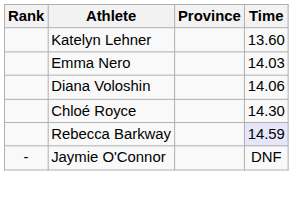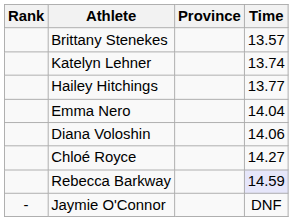 <table class="wikitable sortable" style="text-align:center">
 <tr>
 <th>Rank</th>
 <th>Athlete</th>
 <th>Province</th>
 <th>Time</th>
 </tr>
 <tr>
 <td></td>
+<td align=left>Brittany Stenekes</td>
+<td align="left"></td>
+<td>13.57</td>
+</tr>
+<tr>
+<td></td>
 <td align=left>Katelyn Lehner</td>
 <td align="left"></td>
-<td>13.60</td>
+<td>13.74</td>
+</tr>
+<tr>
+<td></td>
+<td align=left>Hailey Hitchings</td>
+<td align="left"></td>
+<td>13.77</td>
 </tr>
 <tr>
 <td></td>
 <td align=left>Emma Nero</td>
 <td align="left"></td>
-<td>14.03</td>
+<td>14.04</td>
 </tr>
 <tr>
 <td></td>
 <td align=left>Diana Voloshin</td>
 <td align="left"></td>
 <td>14.06</td>
 </tr>
 <tr>
 <td></td>
 <td align=left>Chloé Royce</td>
 <td align="left"></td>
-<td>14.30</td>
+<td>14.27</td>
 </tr>
 <tr>
 <td></td>
 <td align=left>Rebecca Barkway</td>
 <td align="left"></td>
 <td style="background: lavender;">14.59</td>
 </tr>
 <tr>
 <td>-</td>
 <td align=left>Jaymie O'Connor</td>
 <td align="left"></td>
 <td>DNF</td>
 </tr>
 </table>
